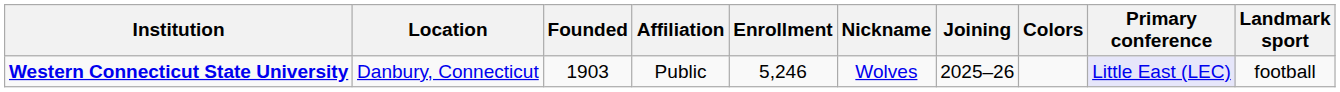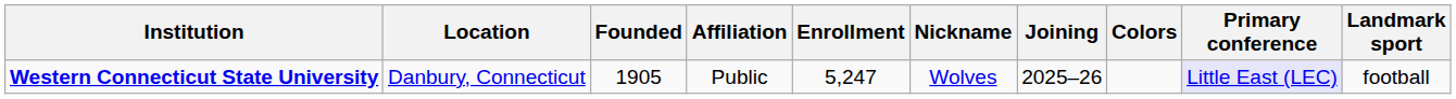 <table class="wikitable sortable" style="text-align:center;">
 <tr>
 <th>Institution</th>
 <th>Location</th>
 <th>Founded</th>
 <th>Affiliation</th>
 <th>Enrollment</th>
 <th>Nickname</th>
 <th>Joining</th>
 <th>Colors</th>
 <th>Primary<br>conference</th>
 <th>Landmark<br>sport</th>
 </tr>
 <tr>
 <td><strong><a href='#'>Western Connecticut State University</a></strong></td>
 <td><a href='#'>Danbury, Connecticut</a></td>
-<td>1903</td>
+<td>1905</td>
 <td>Public</td>
-<td>5,246</td>
+<td>5,247</td>
 <td><a href='#'>Wolves</a></td>
 <td>2025–26</td>
 <td></td>
 <td style="background: lavender;"><a href='#'>Little East (LEC)</a></td>
 <td>football</td>
 </tr>
 </table>
